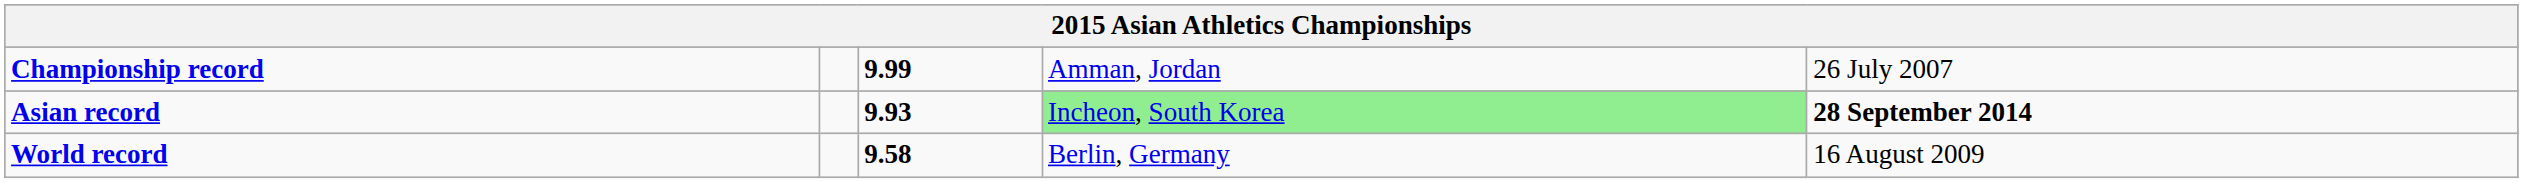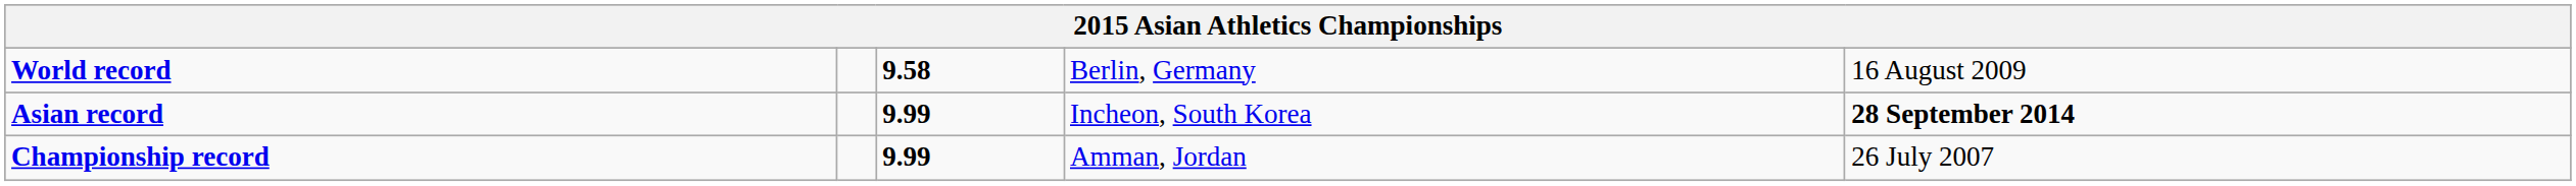 <table class="wikitable" width=75%>
 <tr>
 <th colspan="5">2015 Asian Athletics Championships</th>
+</tr>
+<tr>
+<td><strong><a href='#'>World record</a></strong></td>
+<td></td>
+<td><strong>9.58</strong></td>
+<td><a href='#'>Berlin</a>, <a href='#'>Germany</a></td>
+<td>16 August 2009</td>
+</tr>
+<tr>
+<td><strong><a href='#'>Asian record</a></strong></td>
+<td></td>
+<td><strong>9.99</strong></td>
+<td><a href='#'>Incheon</a>, <a href='#'>South Korea</a></td>
+<td><strong>28 September 2014</strong></td>
 </tr>
 <tr>
 <td><strong><a href='#'>Championship record</a></strong></td>
 <td></td>
 <td><strong>9.99</strong></td>
 <td><a href='#'>Amman</a>, <a href='#'>Jordan</a></td>
 <td>26 July 2007</td>
 </tr>
-<tr>
-<td><strong><a href='#'>Asian record</a></strong></td>
-<td></td>
-<td><strong>9.93</strong></td>
-<td style="background: lightgreen;"><a href='#'>Incheon</a>, <a href='#'>South Korea</a></td>
-<td><strong>28 September 2014</strong></td>
-</tr>
-<tr>
-<td><strong><a href='#'>World record</a></strong></td>
-<td></td>
-<td><strong>9.58</strong></td>
-<td><a href='#'>Berlin</a>, <a href='#'>Germany</a></td>
-<td>16 August 2009</td>
-</tr>
 </table>
